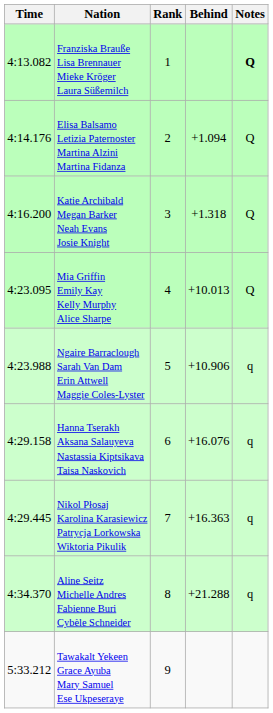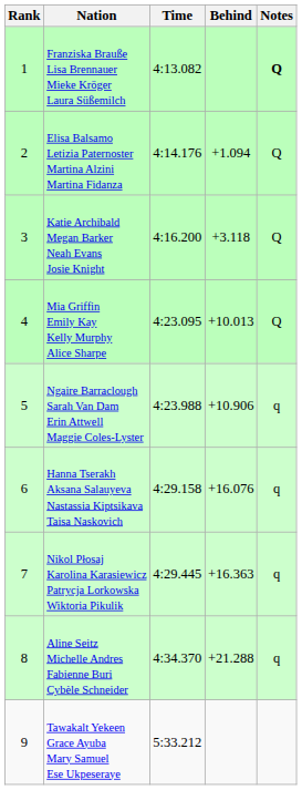 <table class="wikitable sortable" style="text-align:center">
 <tr>
+<th>Rank</th>
+<th>Nation</th>
 <th>Time</th>
-<th>Nation</th>
-<th>Rank</th>
 <th>Behind</th>
 <th>Notes</th>
 </tr>
 <tr bgcolor=bbffbb>
+<td>1</td>
+<td align=left><br><small><a href='#'>Franziska Brauße</a><br><a href='#'>Lisa Brennauer</a><br><a href='#'>Mieke Kröger</a><br><a href='#'>Laura Süßemilch</a></small></td>
 <td>4:13.082</td>
-<td align=left><br><small><a href='#'>Franziska Brauße</a><br><a href='#'>Lisa Brennauer</a><br><a href='#'>Mieke Kröger</a><br><a href='#'>Laura Süßemilch</a></small></td>
-<td>1</td>
 <td></td>
 <td><strong>Q</strong></td>
 </tr>
 <tr bgcolor=bbffbb>
+<td>2</td>
+<td align=left><br><small><a href='#'>Elisa Balsamo</a><br><a href='#'>Letizia Paternoster</a><br><a href='#'>Martina Alzini</a><br><a href='#'>Martina Fidanza</a></small></td>
 <td>4:14.176</td>
-<td align=left><br><small><a href='#'>Elisa Balsamo</a><br><a href='#'>Letizia Paternoster</a><br><a href='#'>Martina Alzini</a><br><a href='#'>Martina Fidanza</a></small></td>
-<td>2</td>
 <td>+1.094</td>
 <td>Q</td>
 </tr>
 <tr bgcolor=bbffbb>
+<td>3</td>
+<td align=left><br><small><a href='#'>Katie Archibald</a><br><a href='#'>Megan Barker</a><br><a href='#'>Neah Evans</a><br><a href='#'>Josie Knight</a></small></td>
 <td>4:16.200</td>
-<td align=left><br><small><a href='#'>Katie Archibald</a><br><a href='#'>Megan Barker</a><br><a href='#'>Neah Evans</a><br><a href='#'>Josie Knight</a></small></td>
-<td>3</td>
-<td>+1.318</td>
+<td>+3.118</td>
 <td>Q</td>
 </tr>
 <tr bgcolor=bbffbb>
+<td>4</td>
+<td align=left><br><small><a href='#'>Mia Griffin</a><br><a href='#'>Emily Kay</a><br><a href='#'>Kelly Murphy</a><br><a href='#'>Alice Sharpe</a></small></td>
 <td>4:23.095</td>
-<td align=left><br><small><a href='#'>Mia Griffin</a><br><a href='#'>Emily Kay</a><br><a href='#'>Kelly Murphy</a><br><a href='#'>Alice Sharpe</a></small></td>
-<td>4</td>
 <td>+10.013</td>
 <td>Q</td>
 </tr>
 <tr bgcolor=ccffcc>
+<td>5</td>
+<td align=left><br><small><a href='#'>Ngaire Barraclough</a><br><a href='#'>Sarah Van Dam</a><br><a href='#'>Erin Attwell</a><br><a href='#'>Maggie Coles-Lyster</a></small></td>
 <td>4:23.988</td>
-<td align=left><br><small><a href='#'>Ngaire Barraclough</a><br><a href='#'>Sarah Van Dam</a><br><a href='#'>Erin Attwell</a><br><a href='#'>Maggie Coles-Lyster</a></small></td>
-<td>5</td>
 <td>+10.906</td>
 <td>q</td>
 </tr>
 <tr bgcolor=ccffcc>
+<td>6</td>
+<td align=left><br><small><a href='#'>Hanna Tserakh</a><br><a href='#'>Aksana Salauyeva</a><br><a href='#'>Nastassia Kiptsikava</a><br><a href='#'>Taisa Naskovich</a></small></td>
 <td>4:29.158</td>
-<td align=left><br><small><a href='#'>Hanna Tserakh</a><br><a href='#'>Aksana Salauyeva</a><br><a href='#'>Nastassia Kiptsikava</a><br><a href='#'>Taisa Naskovich</a></small></td>
-<td>6</td>
 <td>+16.076</td>
 <td>q</td>
 </tr>
 <tr bgcolor=ccffcc>
+<td>7</td>
+<td align=left><br><small><a href='#'>Nikol Płosaj</a><br><a href='#'>Karolina Karasiewicz</a><br><a href='#'>Patrycja Lorkowska</a><br><a href='#'>Wiktoria Pikulik</a></small></td>
 <td>4:29.445</td>
-<td align=left><br><small><a href='#'>Nikol Płosaj</a><br><a href='#'>Karolina Karasiewicz</a><br><a href='#'>Patrycja Lorkowska</a><br><a href='#'>Wiktoria Pikulik</a></small></td>
-<td>7</td>
 <td>+16.363</td>
 <td>q</td>
 </tr>
 <tr bgcolor=ccffcc>
+<td>8</td>
+<td align=left><br><small><a href='#'>Aline Seitz</a><br><a href='#'>Michelle Andres</a><br><a href='#'>Fabienne Buri</a><br><a href='#'>Cybèle Schneider</a></small></td>
 <td>4:34.370</td>
-<td align=left><br><small><a href='#'>Aline Seitz</a><br><a href='#'>Michelle Andres</a><br><a href='#'>Fabienne Buri</a><br><a href='#'>Cybèle Schneider</a></small></td>
-<td>8</td>
 <td>+21.288</td>
 <td>q</td>
 </tr>
 <tr>
+<td>9</td>
+<td align=left><br><small><a href='#'>Tawakalt Yekeen</a><br><a href='#'>Grace Ayuba</a><br><a href='#'>Mary Samuel</a><br><a href='#'>Ese Ukpeseraye</a></small></td>
 <td>5:33.212</td>
-<td align=left><br><small><a href='#'>Tawakalt Yekeen</a><br><a href='#'>Grace Ayuba</a><br><a href='#'>Mary Samuel</a><br><a href='#'>Ese Ukpeseraye</a></small></td>
-<td>9</td>
 <td></td>
 <td></td>
 </tr>
 </table>
